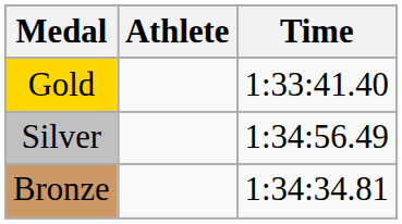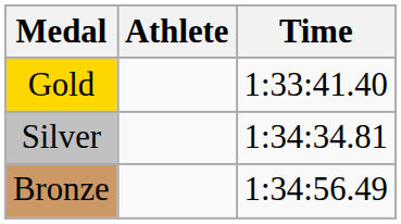 <table class="wikitable">
 <tr>
 <th>Medal</th>
 <th>Athlete</th>
 <th>Time</th>
 </tr>
 <tr>
 <td style="text-align:center;background-color:gold;">Gold</td>
 <td></td>
 <td>1:33:41.40</td>
 </tr>
 <tr>
 <td style="text-align:center;background-color:silver;">Silver</td>
 <td></td>
-<td>1:34:56.49</td>
+<td>1:34:34.81</td>
 </tr>
 <tr>
 <td style="text-align:center;background-color:#CC9966;">Bronze</td>
 <td></td>
-<td>1:34:34.81</td>
+<td>1:34:56.49</td>
 </tr>
 </table>
